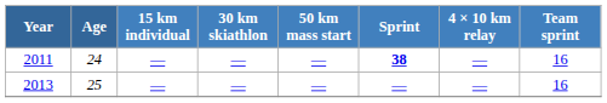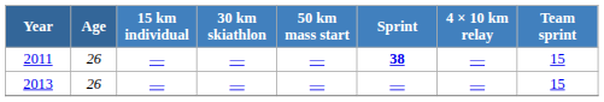 <table class="wikitable" style="font-size:95%; text-align:center; border:grey solid 1px; border-collapse:collapse; background:#ffffff;">
 <tr>
 <th style="background-color:#369; color:white; width:60px;"> Year </th>
 <th style="background-color:#369; color:white; width:40px;"> Age </th>
 <th style="background-color:#4180be; color:white; width:75px;"> 15 km <br>individual</th>
 <th style="background-color:#4180be; color:white; width:75px;"> 30 km <br> skiathlon </th>
 <th style="background-color:#4180be; color:white; width:75px;"> 50 km <br>mass start</th>
 <th style="background-color:#4180be; color:white; width:75px;"> Sprint </th>
 <th style="background-color:#4180be; color:white; width:75px;"> 4 × 10 km <br> relay </th>
 <th style="background-color:#4180be; color:white; width:75px;"> Team <br> sprint </th>
 </tr>
 <tr>
 <td><a href='#'>2011</a></td>
-<td><em>24</em></td>
+<td><em>26</em></td>
 <td><a href='#'>—</a></td>
 <td><a href='#'>—</a></td>
 <td><a href='#'>—</a></td>
 <td><strong><a href='#'>38</a></strong></td>
 <td><a href='#'>—</a></td>
-<td><a href='#'>16</a></td>
+<td><a href='#'>15</a></td>
 </tr>
 <tr>
 <td><a href='#'>2013</a></td>
-<td><em>25</em></td>
+<td><em>26</em></td>
 <td><a href='#'>—</a></td>
 <td><a href='#'>—</a></td>
 <td><a href='#'>—</a></td>
 <td><a href='#'>—</a></td>
 <td><a href='#'>—</a></td>
-<td><a href='#'>16</a></td>
+<td><a href='#'>15</a></td>
 </tr>
 <tr>
 </tr>
 </table>
